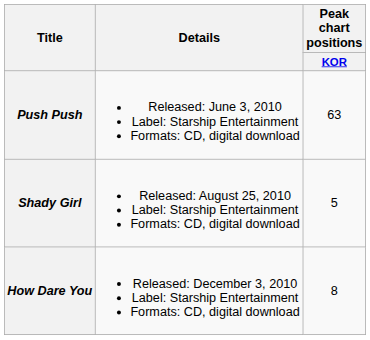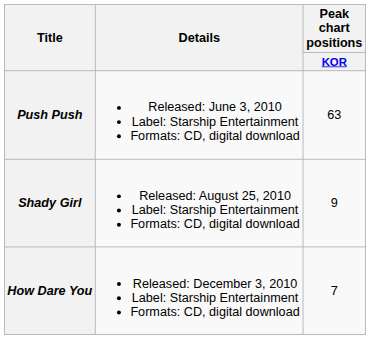 <table class="wikitable plainrowheaders" style="text-align:center;">
 <tr>
 <th scope="col" rowspan="2">Title</th>
 <th scope="col" rowspan="2" style="width:16em;">Details</th>
 <th scope="col" colspan="1">Peak chart positions</th>
 </tr>
 <tr>
 <th scope="col" style="width:3em;font-size:90%;"><a href='#'>KOR</a><br></th>
 </tr>
 <tr>
 <th scope="row"><em>Push Push</em></th>
 <td><br><ul><li>Released: June 3, 2010</li><li>Label: Starship Entertainment</li><li>Formats: CD, digital download</li></ul></td>
 <td>63</td>
 </tr>
 <tr>
 <th scope="row"><em>Shady Girl</em></th>
 <td><br><ul><li>Released: August 25, 2010</li><li>Label: Starship Entertainment</li><li>Formats: CD, digital download</li></ul></td>
-<td>5</td>
+<td>9</td>
 </tr>
 <tr>
 <th scope="row"><em>How Dare You</em></th>
 <td><br><ul><li>Released: December 3, 2010</li><li>Label: Starship Entertainment</li><li>Formats: CD, digital download</li></ul></td>
-<td>8</td>
+<td>7</td>
 </tr>
 </table>
